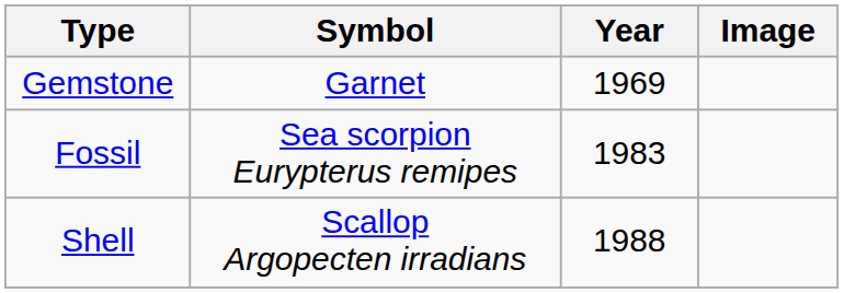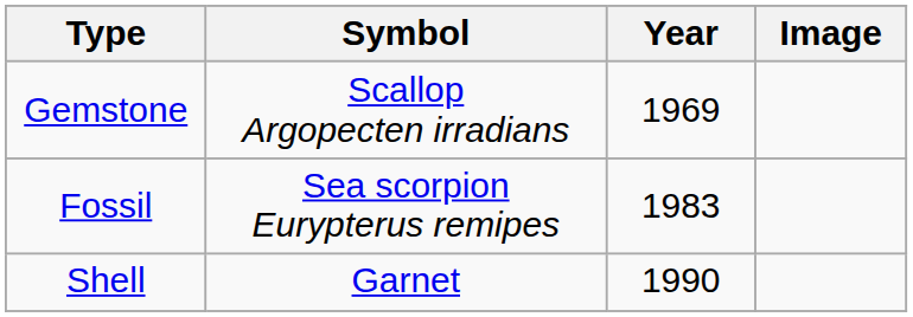 <table class="wikitable">
 <tr>
 <th style="width:20%;">Type</th>
 <th style="width:40%;">Symbol</th>
 <th style="width:15%;">Year</th>
 <th style="width:15%;">Image</th>
 </tr>
 <tr>
 <td style="text-align:center;"><a href='#'>Gemstone</a></td>
-<td style="text-align:center;"><a href='#'>Garnet</a></td>
+<td style="text-align:center;"><a href='#'>Scallop</a><br><em>Argopecten irradians</em></td>
 <td style="text-align:center;">1969</td>
 <td style="text-align:center;"></td>
 </tr>
 <tr>
 <td style="text-align:center;"><a href='#'>Fossil</a></td>
 <td style="text-align:center;"><a href='#'>Sea scorpion</a><br><em>Eurypterus remipes</em></td>
 <td style="text-align:center;">1983</td>
 <td style="text-align:center;"></td>
 </tr>
 <tr>
 <td style="text-align:center;"><a href='#'>Shell</a></td>
-<td style="text-align:center;"><a href='#'>Scallop</a><br><em>Argopecten irradians</em></td>
-<td style="text-align:center;">1988</td>
+<td style="text-align:center;"><a href='#'>Garnet</a></td>
+<td style="text-align:center;">1990</td>
 <td style="text-align:center;"></td>
 </tr>
 </table>
